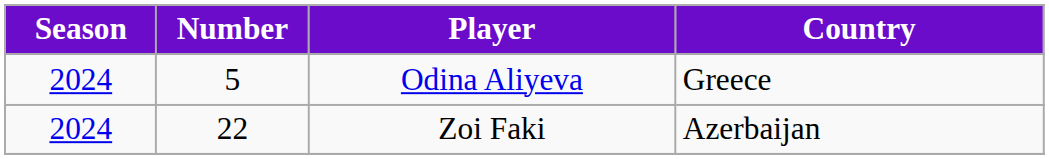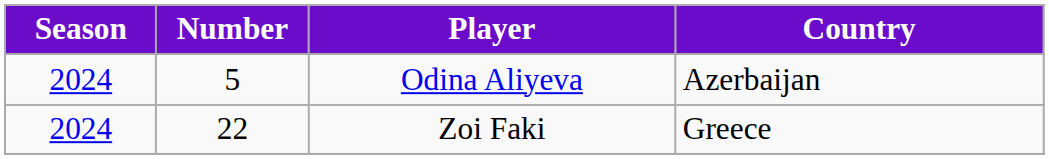 <table class="wikitable">
 <tr>
 <th width=70px style="background: #6B0CCA ; color: white; text-align: center">Season</th>
 <th width=70px style="background: #6B0CCA ; color: white">Number</th>
 <th width=180px style="background: #6B0CCA; color: white">Player</th>
 <th width=180px style="background: #6B0CCA; color: white">Country</th>
 </tr>
 <tr style="text-align:left;">
 <td rowspan="1" style="text-align:center;"><a href='#'>2024</a></td>
 <td align=center>5</td>
 <td align=center><a href='#'>Odina Aliyeva</a></td>
-<td> Greece</td>
+<td> Azerbaijan</td>
 </tr>
 <tr style="text-align:left;">
 <td rowspan="1" style="text-align:center;"><a href='#'>2024</a></td>
 <td align=center>22</td>
 <td align=center>Zoi Faki </td>
-<td> Azerbaijan</td>
+<td> Greece</td>
 </tr>
 <tr>
 </tr>
 </table>
